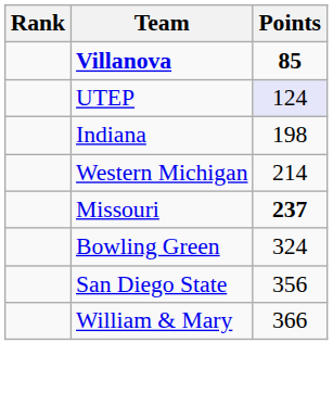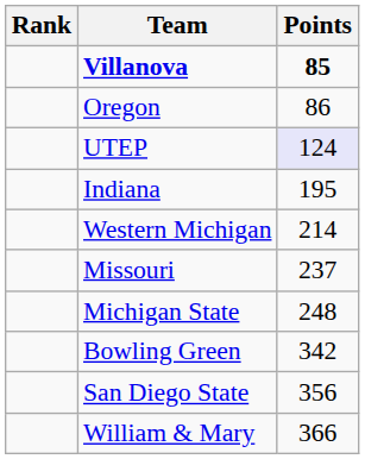 <table class="wikitable sortable" style="text-align:center">
 <tr>
 <th>Rank</th>
 <th>Team</th>
 <th>Points</th>
 </tr>
 <tr>
 <td></td>
 <td align=left><strong><a href='#'>Villanova</a></strong></td>
 <td><strong>85</strong></td>
 </tr>
 <tr>
 <td></td>
+<td align=left><a href='#'>Oregon</a></td>
+<td>86</td>
+</tr>
+<tr>
+<td></td>
 <td align=left><a href='#'>UTEP</a></td>
 <td style="background: lavender;">124</td>
 </tr>
 <tr>
 <td></td>
 <td align=left><a href='#'>Indiana</a></td>
-<td>198</td>
+<td>195</td>
 </tr>
 <tr>
 <td></td>
 <td align=left><a href='#'>Western Michigan</a></td>
 <td>214</td>
 </tr>
 <tr>
 <td></td>
 <td align=left><a href='#'>Missouri</a></td>
-<td><strong>237</strong></td>
+<td>237</td>
+</tr>
+<tr>
+<td></td>
+<td align=left><a href='#'>Michigan State</a></td>
+<td>248</td>
 </tr>
 <tr>
 <td></td>
 <td align=left><a href='#'>Bowling Green</a></td>
-<td>324</td>
+<td>342</td>
 </tr>
 <tr>
 <td></td>
 <td align=left><a href='#'>San Diego State</a></td>
 <td>356</td>
 </tr>
 <tr>
 <td></td>
 <td align=left><a href='#'>William & Mary</a></td>
 <td>366</td>
 </tr>
 </table>
